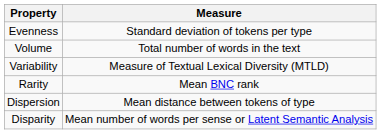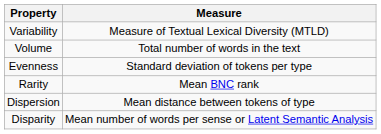 <table class="wikitable" style="text-align:center">
 <tr>
 <th>Property</th>
 <th>Measure</th>
 </tr>
 <tr>
-<td>Evenness</td>
-<td>Standard deviation of tokens per type</td>
+<td>Variability</td>
+<td>Measure of Textual Lexical Diversity (MTLD)</td>
 </tr>
 <tr>
 <td>Volume</td>
 <td>Total number of words in the text</td>
 </tr>
 <tr>
-<td>Variability</td>
-<td>Measure of Textual Lexical Diversity (MTLD)</td>
+<td>Evenness</td>
+<td>Standard deviation of tokens per type</td>
 </tr>
 <tr>
 <td>Rarity</td>
 <td>Mean <a href='#'>BNC</a> rank</td>
 </tr>
 <tr>
 <td>Dispersion</td>
 <td>Mean distance between tokens of type</td>
 </tr>
 <tr>
 <td>Disparity</td>
 <td>Mean number of words per sense or <a href='#'>Latent Semantic Analysis</a></td>
 </tr>
 </table>
